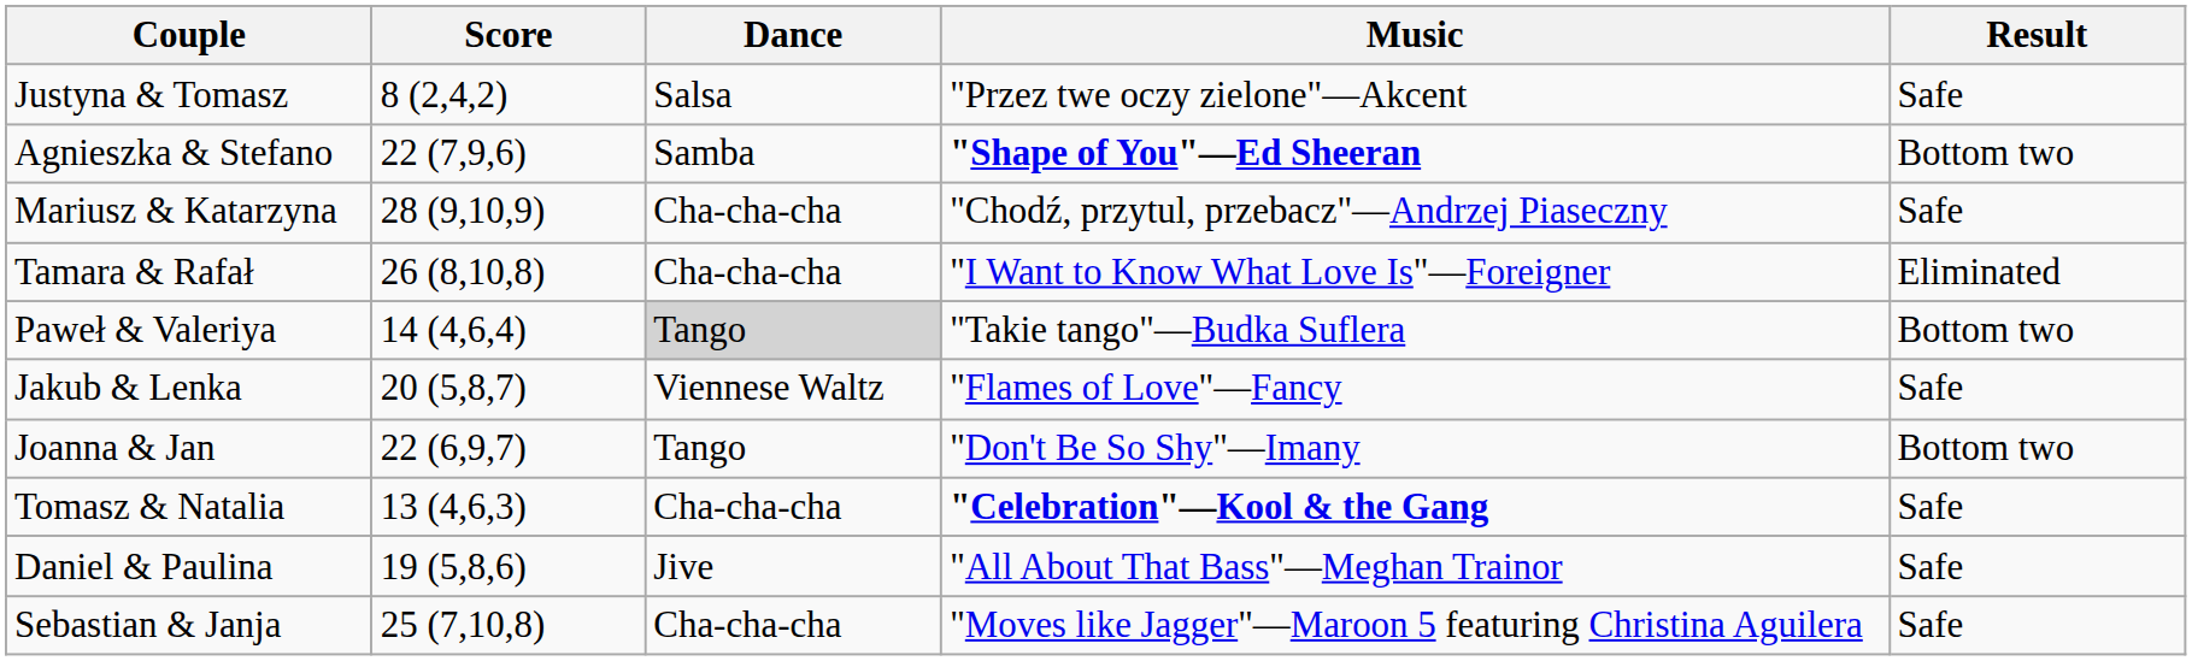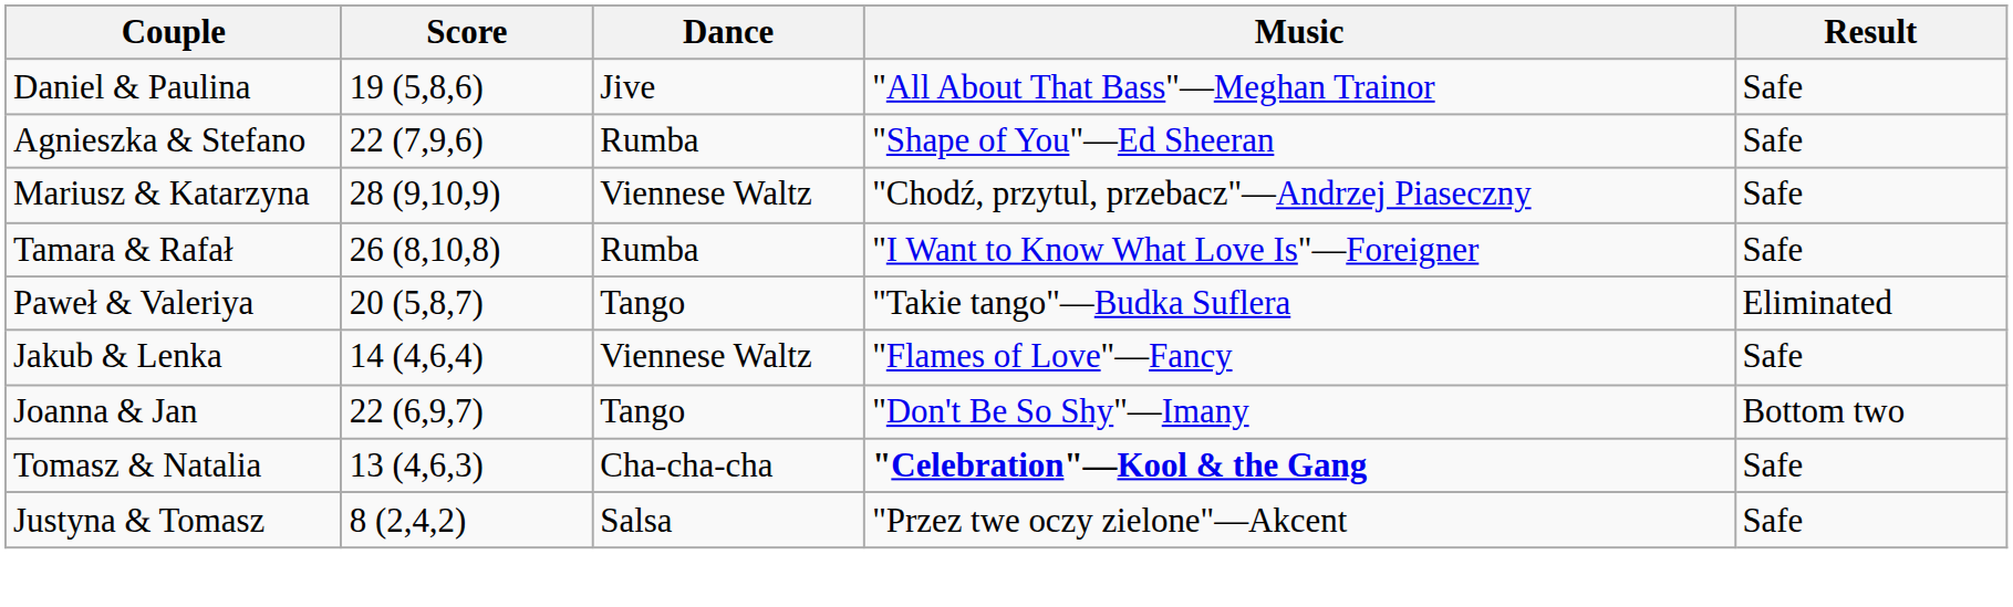 <table class="wikitable">
 <tr>
 <th style="width:150px;">Couple</th>
 <th style="width:110px;">Score</th>
 <th style="width:120px;">Dance</th>
 <th style="width:400px;">Music</th>
 <th style="width:120px;">Result</th>
 </tr>
 <tr>
-<td>Justyna & Tomasz</td>
-<td>8 (2,4,2)</td>
-<td>Salsa</td>
-<td>"Przez twe oczy zielone"—Akcent</td>
+<td>Daniel & Paulina</td>
+<td>19 (5,8,6)</td>
+<td>Jive</td>
+<td>"<a href='#'>All About That Bass</a>"—<a href='#'>Meghan Trainor</a></td>
 <td>Safe</td>
 </tr>
 <tr>
 <td>Agnieszka & Stefano</td>
 <td>22 (7,9,6)</td>
-<td>Samba</td>
-<td><strong>"<a href='#'>Shape of You</a>"—<a href='#'>Ed Sheeran</a></strong></td>
-<td>Bottom two</td>
+<td>Rumba</td>
+<td>"<a href='#'>Shape of You</a>"—<a href='#'>Ed Sheeran</a></td>
+<td>Safe</td>
 </tr>
 <tr>
 <td>Mariusz & Katarzyna</td>
 <td>28 (9,10,9)</td>
-<td>Cha-cha-cha</td>
+<td>Viennese Waltz</td>
 <td>"Chodź, przytul, przebacz"—<a href='#'>Andrzej Piaseczny</a></td>
 <td>Safe</td>
 </tr>
 <tr>
 <td>Tamara & Rafał</td>
 <td>26 (8,10,8)</td>
-<td>Cha-cha-cha</td>
+<td>Rumba</td>
 <td>"<a href='#'>I Want to Know What Love Is</a>"—<a href='#'>Foreigner</a></td>
+<td>Safe</td>
+</tr>
+<tr>
+<td>Paweł & Valeriya</td>
+<td>20 (5,8,7)</td>
+<td>Tango</td>
+<td>"Takie tango"—<a href='#'>Budka Suflera</a></td>
 <td>Eliminated</td>
 </tr>
 <tr>
-<td>Paweł & Valeriya</td>
+<td>Jakub & Lenka</td>
 <td>14 (4,6,4)</td>
-<td style="background: lightgrey;">Tango</td>
-<td>"Takie tango"—<a href='#'>Budka Suflera</a></td>
-<td>Bottom two</td>
-</tr>
-<tr>
-<td>Jakub & Lenka</td>
-<td>20 (5,8,7)</td>
 <td>Viennese Waltz</td>
 <td>"<a href='#'>Flames of Love</a>"—<a href='#'>Fancy</a></td>
 <td>Safe</td>
 </tr>
 <tr>
 <td>Joanna & Jan</td>
 <td>22 (6,9,7)</td>
 <td>Tango</td>
 <td>"<a href='#'>Don't Be So Shy</a>"—<a href='#'>Imany</a></td>
 <td>Bottom two</td>
 </tr>
 <tr>
 <td>Tomasz & Natalia</td>
 <td>13 (4,6,3)</td>
 <td>Cha-cha-cha</td>
 <td><strong>"<a href='#'>Celebration</a>"—<a href='#'>Kool & the Gang</a></strong></td>
 <td>Safe</td>
 </tr>
 <tr>
-<td>Daniel & Paulina</td>
-<td>19 (5,8,6)</td>
-<td>Jive</td>
-<td>"<a href='#'>All About That Bass</a>"—<a href='#'>Meghan Trainor</a></td>
-<td>Safe</td>
-</tr>
-<tr>
-<td>Sebastian & Janja</td>
-<td>25 (7,10,8)</td>
-<td>Cha-cha-cha</td>
-<td>"<a href='#'>Moves like Jagger</a>"—<a href='#'>Maroon 5</a> featuring <a href='#'>Christina Aguilera</a></td>
+<td>Justyna & Tomasz</td>
+<td>8 (2,4,2)</td>
+<td>Salsa</td>
+<td>"Przez twe oczy zielone"—Akcent</td>
 <td>Safe</td>
 </tr>
 </table>
